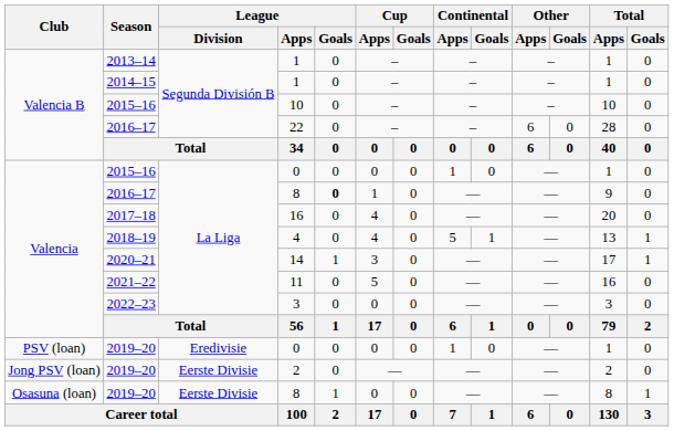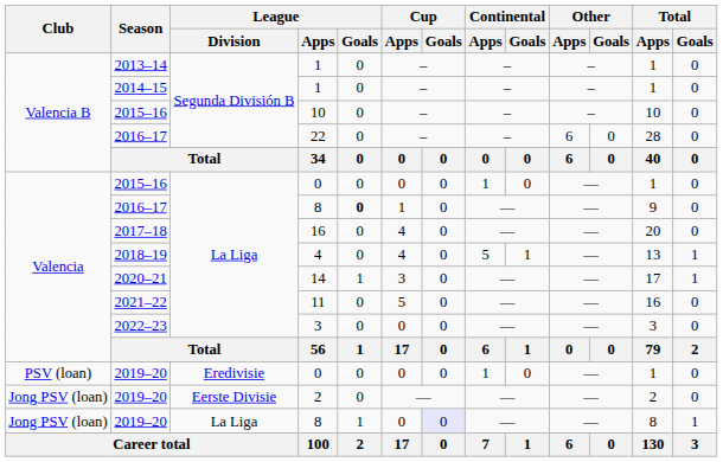 <table class="wikitable" style="text-align:center">
 <tr>
 <th rowspan="2">Club</th>
 <th rowspan="2">Season</th>
 <th colspan="3">League</th>
 <th colspan="2">Cup</th>
 <th colspan="2">Continental</th>
 <th colspan="2">Other</th>
 <th colspan="2">Total</th>
 </tr>
 <tr>
 <th>Division</th>
 <th>Apps</th>
 <th>Goals</th>
 <th>Apps</th>
 <th>Goals</th>
 <th>Apps</th>
 <th>Goals</th>
 <th>Apps</th>
 <th>Goals</th>
 <th>Apps</th>
 <th>Goals</th>
 </tr>
 <tr>
 <td rowspan="5"><a href='#'>Valencia B</a></td>
 <td><a href='#'>2013–14</a></td>
 <td rowspan="4"><a href='#'>Segunda División B</a></td>
 <td>1</td>
 <td>0</td>
 <td colspan="2">–</td>
 <td colspan="2">–</td>
 <td colspan="2">–</td>
 <td>1</td>
 <td>0</td>
 </tr>
 <tr>
 <td><a href='#'>2014–15</a></td>
 <td>1</td>
 <td>0</td>
 <td colspan="2">–</td>
 <td colspan="2">–</td>
 <td colspan="2">–</td>
 <td>1</td>
 <td>0</td>
 </tr>
 <tr>
 <td><a href='#'>2015–16</a></td>
 <td>10</td>
 <td>0</td>
 <td colspan="2">–</td>
 <td colspan="2">–</td>
 <td colspan="2">–</td>
 <td>10</td>
 <td>0</td>
 </tr>
 <tr>
 <td><a href='#'>2016–17</a></td>
 <td>22</td>
 <td>0</td>
 <td colspan="2">–</td>
 <td colspan="2">–</td>
 <td>6</td>
 <td>0</td>
 <td>28</td>
 <td>0</td>
 </tr>
 <tr>
 <th colspan="2">Total</th>
 <th>34</th>
 <th>0</th>
 <th>0</th>
 <th>0</th>
 <th>0</th>
 <th>0</th>
 <th>6</th>
 <th>0</th>
 <th>40</th>
 <th>0</th>
 </tr>
 <tr>
 <td rowspan="8"><a href='#'>Valencia</a></td>
 <td><a href='#'>2015–16</a></td>
 <td rowspan="7"><a href='#'>La Liga</a></td>
 <td>0</td>
 <td>0</td>
 <td>0</td>
 <td>0</td>
 <td>1</td>
 <td>0</td>
 <td colspan="2">—</td>
 <td>1</td>
 <td>0</td>
 </tr>
 <tr>
 <td><a href='#'>2016–17</a></td>
 <td>8</td>
 <td><strong>0</strong></td>
 <td>1</td>
 <td>0</td>
 <td colspan="2">—</td>
 <td colspan="2">—</td>
 <td>9</td>
 <td>0</td>
 </tr>
 <tr>
 <td><a href='#'>2017–18</a></td>
 <td>16</td>
 <td>0</td>
 <td>4</td>
 <td>0</td>
 <td colspan="2">—</td>
 <td colspan="2">—</td>
 <td>20</td>
 <td>0</td>
 </tr>
 <tr>
 <td><a href='#'>2018–19</a></td>
 <td>4</td>
 <td>0</td>
 <td>4</td>
 <td>0</td>
 <td>5</td>
 <td>1</td>
 <td colspan="2">—</td>
 <td>13</td>
 <td>1</td>
 </tr>
 <tr>
 <td><a href='#'>2020–21</a></td>
 <td>14</td>
 <td>1</td>
 <td>3</td>
 <td>0</td>
 <td colspan="2">—</td>
 <td colspan="2">—</td>
 <td>17</td>
 <td>1</td>
 </tr>
 <tr>
 <td><a href='#'>2021–22</a></td>
 <td>11</td>
 <td>0</td>
 <td>5</td>
 <td>0</td>
 <td colspan="2">—</td>
 <td colspan="2">—</td>
 <td>16</td>
 <td>0</td>
 </tr>
 <tr>
 <td><a href='#'>2022–23</a></td>
 <td>3</td>
 <td>0</td>
 <td>0</td>
 <td>0</td>
 <td colspan="2">—</td>
 <td colspan="2">—</td>
 <td>3</td>
 <td>0</td>
 </tr>
 <tr>
 <th colspan="2">Total</th>
 <th>56</th>
 <th>1</th>
 <th>17</th>
 <th>0</th>
 <th>6</th>
 <th>1</th>
 <th>0</th>
 <th>0</th>
 <th>79</th>
 <th>2</th>
 </tr>
 <tr>
 <td><a href='#'>PSV</a> (loan)</td>
 <td><a href='#'>2019–20</a></td>
 <td><a href='#'>Eredivisie</a></td>
 <td>0</td>
 <td>0</td>
 <td>0</td>
 <td>0</td>
 <td>1</td>
 <td>0</td>
 <td colspan="2">—</td>
 <td>1</td>
 <td>0</td>
 </tr>
 <tr>
 <td><a href='#'>Jong PSV</a> (loan)</td>
 <td><a href='#'>2019–20</a></td>
 <td><a href='#'>Eerste Divisie</a></td>
 <td>2</td>
 <td>0</td>
 <td colspan="2">—</td>
 <td colspan="2">—</td>
 <td colspan="2">—</td>
 <td>2</td>
 <td>0</td>
 </tr>
 <tr>
-<td><a href='#'>Osasuna</a> (loan)</td>
+<td><a href='#'>Jong PSV</a> (loan)</td>
 <td><a href='#'>2019–20</a></td>
-<td><a href='#'>Eerste Divisie</a></td>
+<td>La Liga</td>
 <td>8</td>
 <td>1</td>
 <td>0</td>
-<td>0</td>
+<td style="background: lavender;">0</td>
 <td colspan="2">—</td>
 <td colspan="2">—</td>
 <td>8</td>
 <td>1</td>
 </tr>
 <tr>
 <th colspan="3">Career total</th>
 <th>100</th>
 <th>2</th>
 <th>17</th>
 <th>0</th>
 <th>7</th>
 <th>1</th>
 <th>6</th>
 <th>0</th>
 <th>130</th>
 <th>3</th>
 </tr>
 </table>
